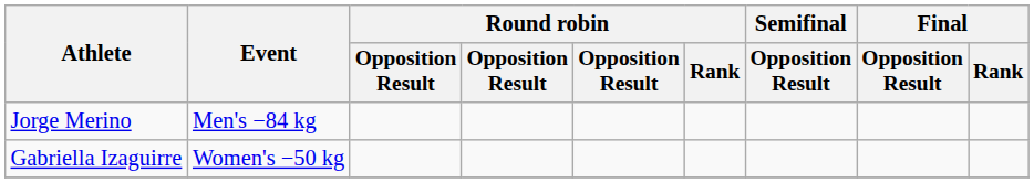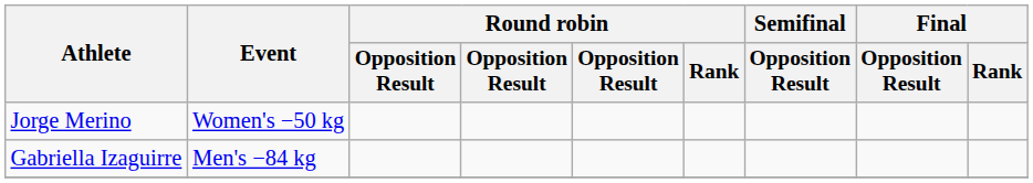 <table class=wikitable style=font-size:90%;text-align:center>
 <tr>
 <th rowspan=2>Athlete</th>
 <th rowspan=2>Event</th>
 <th colspan=4>Round robin</th>
 <th>Semifinal</th>
 <th colspan=2>Final</th>
 </tr>
 <tr style=font-size:95%>
 <th>Opposition<br>Result</th>
 <th>Opposition<br>Result</th>
 <th>Opposition<br>Result</th>
 <th>Rank</th>
 <th>Opposition<br>Result</th>
 <th>Opposition<br>Result</th>
 <th>Rank</th>
 </tr>
 <tr>
 <td align=left><a href='#'>Jorge Merino</a></td>
-<td align=left><a href='#'>Men's −84 kg</a></td>
+<td align=left><a href='#'>Women's −50 kg</a></td>
 <td></td>
 <td></td>
 <td></td>
 <td></td>
 <td></td>
 <td></td>
 <td></td>
 </tr>
 <tr>
 <td align=left><a href='#'>Gabriella Izaguirre</a></td>
-<td align=left><a href='#'>Women's −50 kg</a></td>
+<td align=left><a href='#'>Men's −84 kg</a></td>
 <td></td>
 <td></td>
 <td></td>
 <td></td>
 <td></td>
 <td></td>
 <td></td>
 </tr>
 <tr>
 </tr>
 </table>
